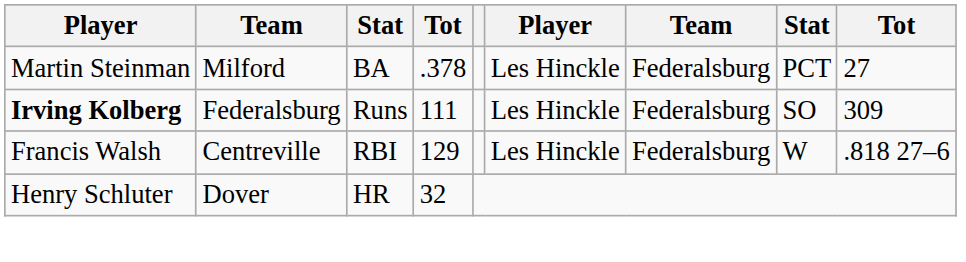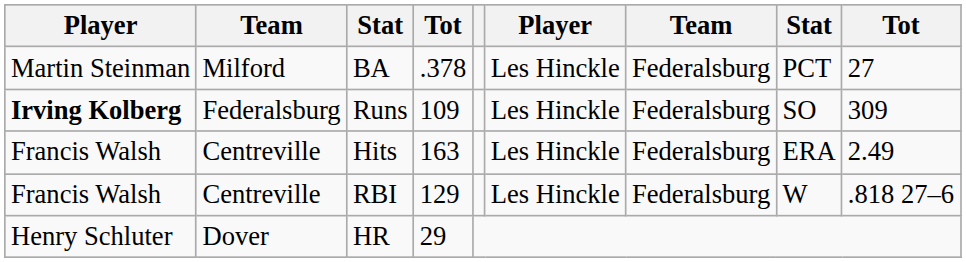 <table class="wikitable">
 <tr>
 <th>Player</th>
 <th>Team</th>
 <th>Stat</th>
 <th>Tot</th>
 <th></th>
 <th>Player</th>
 <th>Team</th>
 <th>Stat</th>
 <th>Tot</th>
 </tr>
 <tr>
 <td>Martin Steinman</td>
 <td>Milford</td>
 <td>BA</td>
 <td>.378</td>
 <td></td>
 <td>Les Hinckle</td>
 <td>Federalsburg</td>
 <td>PCT</td>
 <td>27</td>
 </tr>
 <tr>
 <td><strong>Irving Kolberg</strong></td>
 <td>Federalsburg</td>
 <td>Runs</td>
-<td>111</td>
+<td>109</td>
 <td></td>
 <td>Les Hinckle</td>
 <td>Federalsburg</td>
 <td>SO</td>
 <td>309</td>
+</tr>
+<tr>
+<td>Francis Walsh</td>
+<td>Centreville</td>
+<td>Hits</td>
+<td>163</td>
+<td></td>
+<td>Les Hinckle</td>
+<td>Federalsburg</td>
+<td>ERA</td>
+<td>2.49</td>
 </tr>
 <tr>
 <td>Francis Walsh</td>
 <td>Centreville</td>
 <td>RBI</td>
 <td>129</td>
 <td></td>
 <td>Les Hinckle</td>
 <td>Federalsburg</td>
 <td>W</td>
 <td>.818 27–6</td>
 </tr>
 <tr>
 <td>Henry Schluter</td>
 <td>Dover</td>
 <td>HR</td>
-<td>32</td>
+<td>29</td>
 </tr>
 </table>
